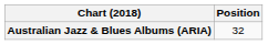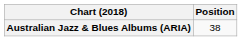 <table class="wikitable plainrowheaders" style="text-align:center">
 <tr>
 <th scope="col">Chart (2018)</th>
 <th scope="col">Position</th>
 </tr>
 <tr>
 <th scope="row">Australian Jazz & Blues Albums (ARIA)</th>
-<td>32</td>
+<td>38</td>
 </tr>
 </table>
